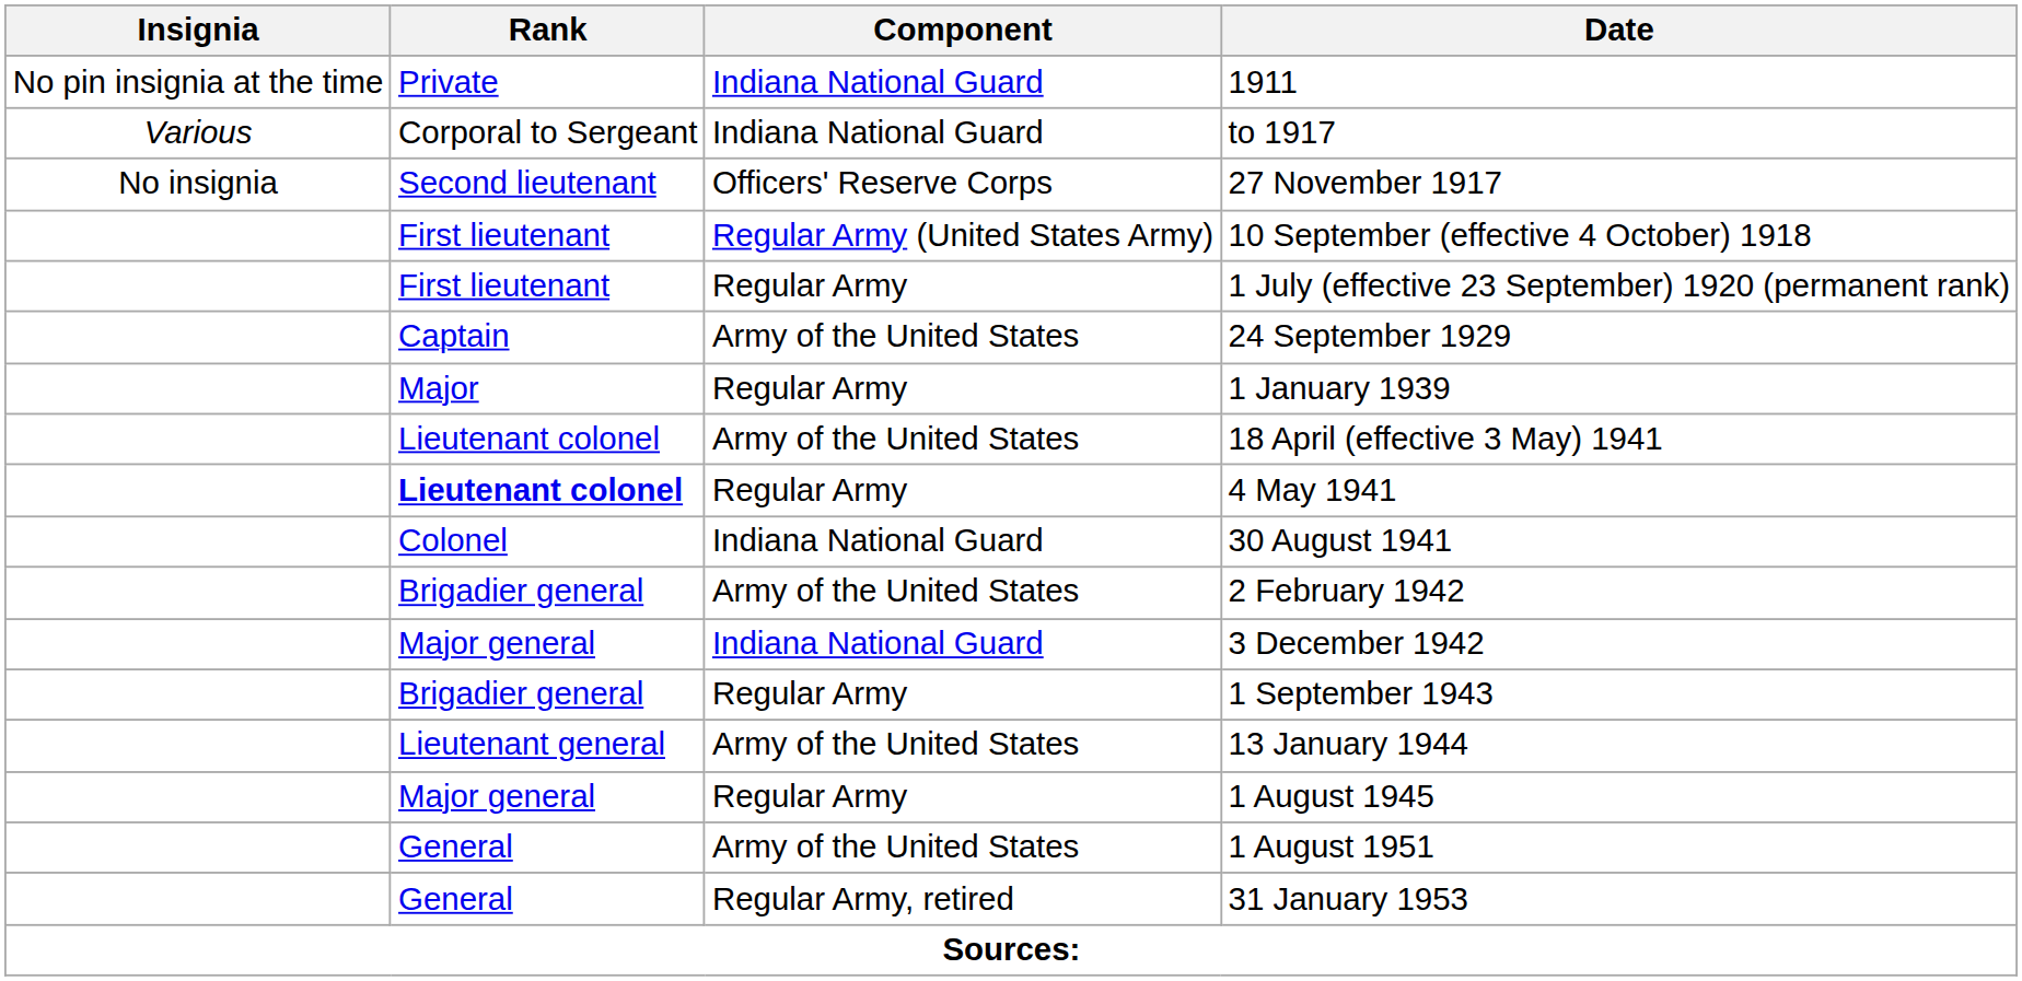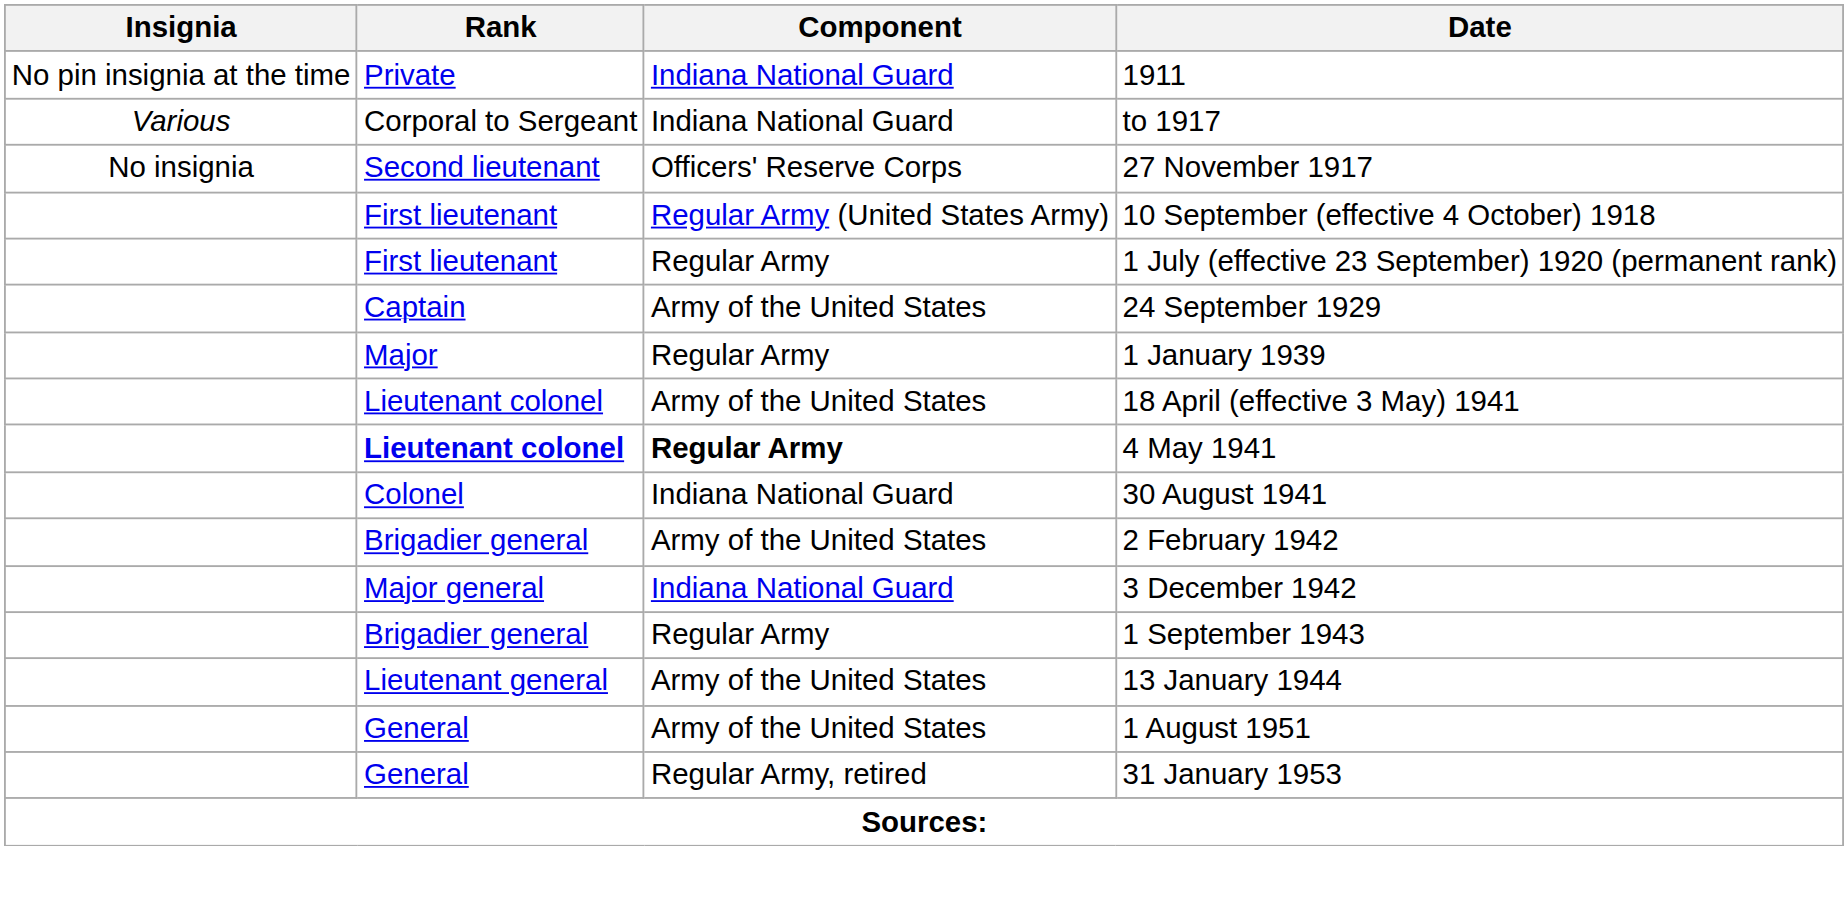 <table class="wikitable" style="background:white">
 <tr>
 <th>Insignia</th>
 <th>Rank</th>
 <th>Component</th>
 <th>Date</th>
 </tr>
 <tr>
 <td align="center">No pin insignia at the time</td>
 <td><a href='#'>Private</a></td>
 <td><a href='#'>Indiana National Guard</a></td>
 <td>1911</td>
 </tr>
 <tr>
 <td align="center"><em>Various</em></td>
 <td>Corporal to Sergeant</td>
 <td>Indiana National Guard</td>
 <td>to 1917</td>
 </tr>
 <tr>
 <td align="center">No insignia</td>
 <td><a href='#'>Second lieutenant</a></td>
 <td>Officers' Reserve Corps</td>
 <td>27 November 1917</td>
 </tr>
 <tr>
 <td align="center"></td>
 <td><a href='#'>First lieutenant</a></td>
 <td><a href='#'>Regular Army</a> (United States Army)</td>
 <td>10 September (effective 4 October) 1918</td>
 </tr>
 <tr>
 <td align="center"></td>
 <td><a href='#'>First lieutenant</a></td>
 <td>Regular Army</td>
 <td>1 July (effective 23 September) 1920 (permanent rank)</td>
 </tr>
 <tr>
 <td align="center"></td>
 <td><a href='#'>Captain</a></td>
 <td>Army of the United States</td>
 <td>24 September 1929</td>
 </tr>
 <tr>
 <td align="center"></td>
 <td><a href='#'>Major</a></td>
 <td>Regular Army</td>
 <td>1 January 1939</td>
 </tr>
 <tr>
 <td align="center"></td>
 <td><a href='#'>Lieutenant colonel</a></td>
 <td>Army of the United States</td>
 <td>18 April (effective 3 May) 1941</td>
 </tr>
 <tr>
 <td align="center"></td>
 <td><strong><a href='#'>Lieutenant colonel</a></strong></td>
-<td>Regular Army</td>
+<td><strong>Regular Army</strong></td>
 <td>4 May 1941</td>
 </tr>
 <tr>
 <td align="center"></td>
 <td><a href='#'>Colonel</a></td>
 <td>Indiana National Guard</td>
 <td>30 August 1941</td>
 </tr>
 <tr>
 <td align="center"></td>
 <td><a href='#'>Brigadier general</a></td>
 <td>Army of the United States</td>
 <td>2 February 1942</td>
 </tr>
 <tr>
 <td align="center"></td>
 <td><a href='#'>Major general</a></td>
 <td><a href='#'>Indiana National Guard</a></td>
 <td>3 December 1942</td>
 </tr>
 <tr>
 <td align="center"></td>
 <td><a href='#'>Brigadier general</a></td>
 <td>Regular Army</td>
 <td>1 September 1943</td>
 </tr>
 <tr>
 <td align="center"></td>
 <td><a href='#'>Lieutenant general</a></td>
 <td>Army of the United States</td>
 <td>13 January 1944</td>
 </tr>
 <tr>
 <td align="center"></td>
-<td><a href='#'>Major general</a></td>
-<td>Regular Army</td>
-<td>1 August 1945</td>
-</tr>
-<tr>
-<td align="center"></td>
 <td><a href='#'>General</a></td>
 <td>Army of the United States</td>
 <td>1 August 1951</td>
 </tr>
 <tr>
 <td align="center"></td>
 <td><a href='#'>General</a></td>
 <td>Regular Army, retired</td>
 <td>31 January 1953</td>
 </tr>
 <tr>
 <td colspan="4" style="text-align: center;"><strong>Sources:</strong></td>
 </tr>
 </table>
